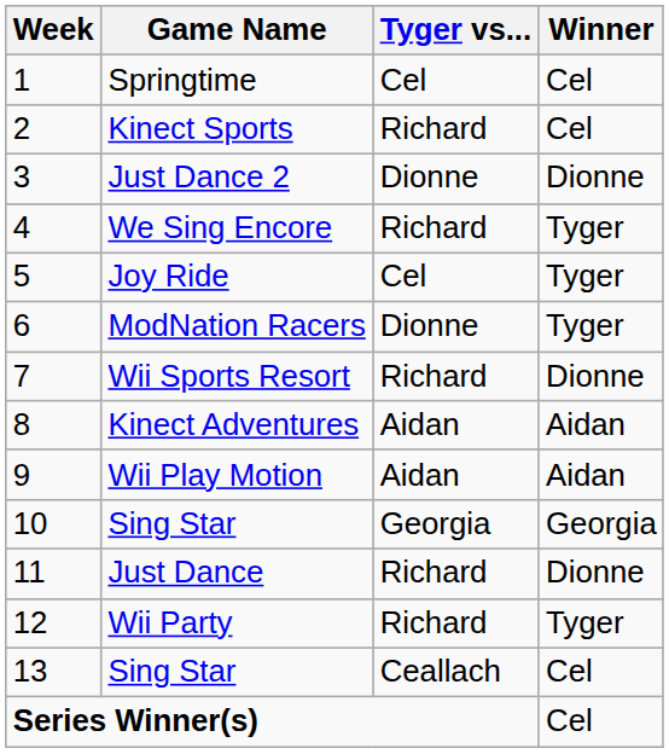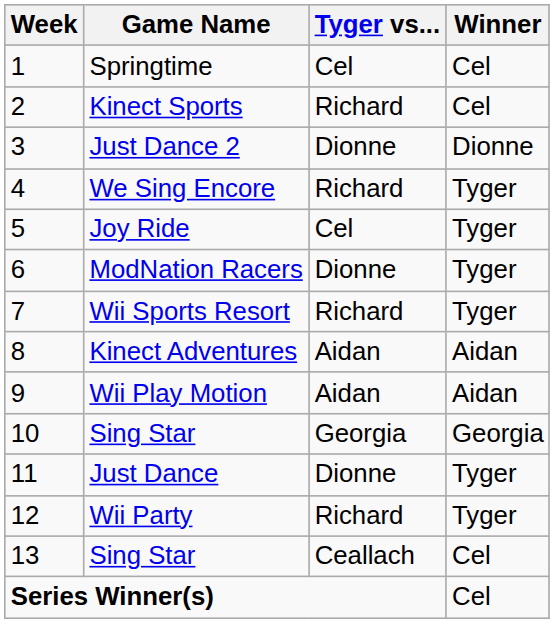 <table class="wikitable plainrowheaders">
 <tr>
 <th>Week</th>
 <th>Game Name</th>
 <th><a href='#'>Tyger</a> vs...</th>
 <th>Winner</th>
 </tr>
 <tr>
 <td>1</td>
 <td>Springtime</td>
 <td>Cel</td>
 <td>Cel</td>
 </tr>
 <tr>
 <td>2</td>
 <td><a href='#'>Kinect Sports</a></td>
 <td>Richard</td>
 <td>Cel</td>
 </tr>
 <tr>
 <td>3</td>
 <td><a href='#'>Just Dance 2</a></td>
 <td>Dionne</td>
 <td>Dionne</td>
 </tr>
 <tr>
 <td>4</td>
 <td><a href='#'>We Sing Encore</a></td>
 <td>Richard</td>
 <td>Tyger</td>
 </tr>
 <tr>
 <td>5</td>
 <td><a href='#'>Joy Ride</a></td>
 <td>Cel</td>
 <td>Tyger</td>
 </tr>
 <tr>
 <td>6</td>
 <td><a href='#'>ModNation Racers</a></td>
 <td>Dionne</td>
 <td>Tyger</td>
 </tr>
 <tr>
 <td>7</td>
 <td><a href='#'>Wii Sports Resort</a></td>
 <td>Richard</td>
-<td>Dionne</td>
+<td>Tyger</td>
 </tr>
 <tr>
 <td>8</td>
 <td><a href='#'>Kinect Adventures</a></td>
 <td>Aidan</td>
 <td>Aidan</td>
 </tr>
 <tr>
 <td>9</td>
 <td><a href='#'>Wii Play Motion</a></td>
 <td>Aidan</td>
 <td>Aidan</td>
 </tr>
 <tr>
 <td>10</td>
 <td><a href='#'>Sing Star</a></td>
 <td>Georgia</td>
 <td>Georgia</td>
 </tr>
 <tr>
 <td>11</td>
 <td><a href='#'>Just Dance</a></td>
-<td>Richard</td>
 <td>Dionne</td>
+<td>Tyger</td>
 </tr>
 <tr>
 <td>12</td>
 <td><a href='#'>Wii Party</a></td>
 <td>Richard</td>
 <td>Tyger</td>
 </tr>
 <tr>
 <td>13</td>
 <td><a href='#'>Sing Star</a></td>
 <td>Ceallach</td>
 <td>Cel</td>
 </tr>
 <tr>
 <td colspan="3"><strong>Series Winner(s)</strong></td>
 <td>Cel</td>
 </tr>
 </table>
